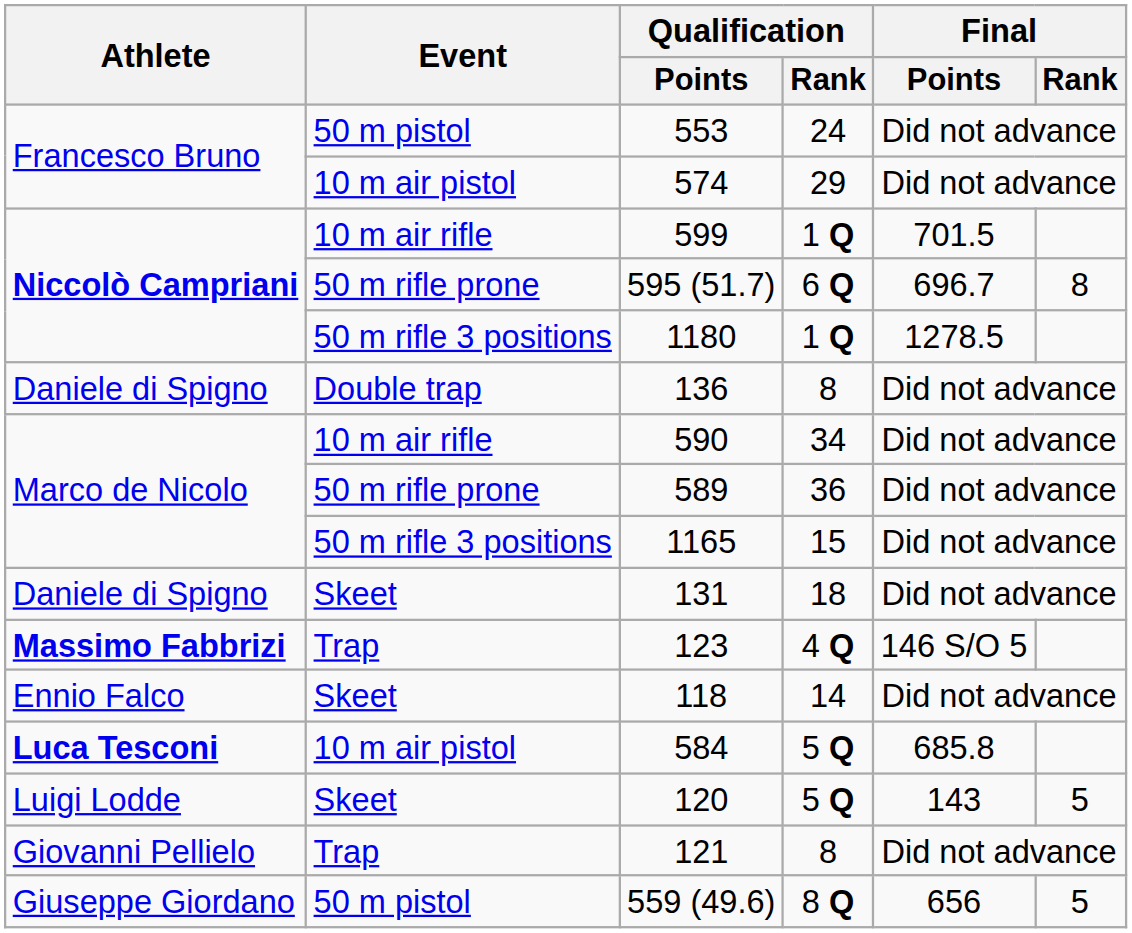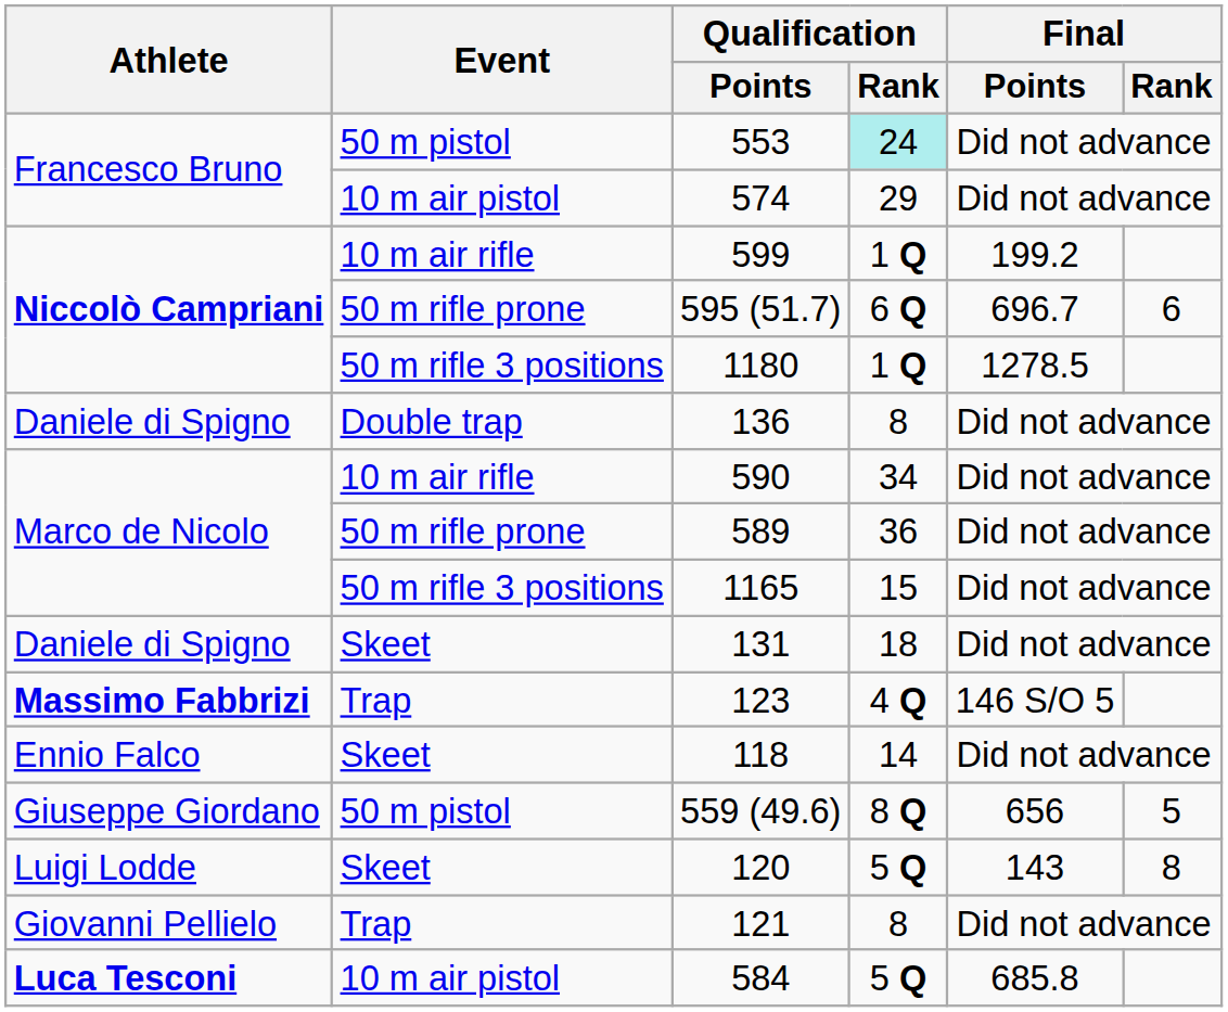 <table class="wikitable" style="font-size:90%">
 <tr>
 <th rowspan="2">Athlete</th>
 <th rowspan="2">Event</th>
 <th colspan=2>Qualification</th>
 <th colspan=2>Final</th>
 </tr>
 <tr style="font-size:95%">
 <th>Points</th>
 <th>Rank</th>
 <th>Points</th>
 <th>Rank</th>
 </tr>
 <tr align=center>
 <td align=left rowspan=2><a href='#'>Francesco Bruno</a></td>
 <td align=left><a href='#'>50 m pistol</a></td>
 <td>553</td>
-<td>24</td>
+<td style="background: paleturquoise;">24</td>
 <td colspan=2>Did not advance</td>
 </tr>
 <tr align=center>
 <td align=left><a href='#'>10 m air pistol</a></td>
 <td>574</td>
 <td>29</td>
 <td colspan=2>Did not advance</td>
 </tr>
 <tr align=center>
 <td align=left rowspan=3><strong><a href='#'>Niccolò Campriani</a></strong></td>
 <td align=left><a href='#'>10 m air rifle</a></td>
 <td>599</td>
 <td>1 <strong>Q</strong></td>
-<td>701.5</td>
+<td>199.2</td>
 <td></td>
 </tr>
 <tr align=center>
 <td align=left><a href='#'>50 m rifle prone</a></td>
 <td>595 (51.7)</td>
 <td>6 <strong>Q</strong></td>
 <td>696.7</td>
-<td>8</td>
+<td>6</td>
 </tr>
 <tr align=center>
 <td align=left><a href='#'>50 m rifle 3 positions</a></td>
 <td>1180 </td>
 <td>1 <strong>Q</strong></td>
 <td>1278.5 </td>
 <td></td>
 </tr>
 <tr align=center>
 <td align=left><a href='#'>Daniele di Spigno</a></td>
 <td align=left><a href='#'>Double trap</a></td>
 <td>136</td>
 <td>8</td>
 <td colspan=2>Did not advance</td>
 </tr>
 <tr align=center>
 <td align=left rowspan=3><a href='#'>Marco de Nicolo</a></td>
 <td align=left><a href='#'>10 m air rifle</a></td>
 <td>590</td>
 <td>34</td>
 <td colspan=2>Did not advance</td>
 </tr>
 <tr align=center>
 <td align=left><a href='#'>50 m rifle prone</a></td>
 <td>589</td>
 <td>36</td>
 <td colspan=2>Did not advance</td>
 </tr>
 <tr align=center>
 <td align=left><a href='#'>50 m rifle 3 positions</a></td>
 <td>1165</td>
 <td>15</td>
 <td colspan=2>Did not advance</td>
 </tr>
 <tr align=center>
 <td align=left><a href='#'>Daniele di Spigno</a></td>
 <td align=left><a href='#'>Skeet</a></td>
 <td>131</td>
 <td>18</td>
 <td colspan=2>Did not advance</td>
 </tr>
 <tr align=center>
 <td align=left><strong><a href='#'>Massimo Fabbrizi</a></strong></td>
 <td align=left><a href='#'>Trap</a></td>
 <td>123</td>
 <td>4 <strong>Q</strong></td>
 <td>146 S/O 5</td>
 <td></td>
 </tr>
 <tr align=center>
 <td align=left><a href='#'>Ennio Falco</a></td>
 <td align=left><a href='#'>Skeet</a></td>
 <td>118</td>
 <td>14</td>
 <td colspan=2>Did not advance</td>
 </tr>
 <tr align=center>
-<td align=left><strong><a href='#'>Luca Tesconi</a></strong></td>
-<td align=left><a href='#'>10 m air pistol</a></td>
-<td>584</td>
-<td>5 <strong>Q</strong></td>
-<td>685.8</td>
-<td></td>
+<td align=left><a href='#'>Giuseppe Giordano</a></td>
+<td align=left><a href='#'>50 m pistol</a></td>
+<td>559 (49.6)</td>
+<td>8 <strong>Q</strong></td>
+<td>656</td>
+<td>5</td>
 </tr>
 <tr align=center>
 <td align=left><a href='#'>Luigi Lodde</a></td>
 <td align=left><a href='#'>Skeet</a></td>
 <td>120</td>
 <td>5 <strong>Q</strong></td>
 <td>143</td>
-<td>5</td>
+<td>8</td>
 </tr>
 <tr align=center>
 <td align=left><a href='#'>Giovanni Pellielo</a></td>
 <td align=left><a href='#'>Trap</a></td>
 <td>121</td>
 <td>8</td>
 <td colspan=2>Did not advance</td>
 </tr>
 <tr align=center>
-<td align=left><a href='#'>Giuseppe Giordano</a></td>
-<td align=left><a href='#'>50 m pistol</a></td>
-<td>559 (49.6)</td>
-<td>8 <strong>Q</strong></td>
-<td>656</td>
-<td>5</td>
+<td align=left><strong><a href='#'>Luca Tesconi</a></strong></td>
+<td align=left><a href='#'>10 m air pistol</a></td>
+<td>584</td>
+<td>5 <strong>Q</strong></td>
+<td>685.8</td>
+<td></td>
 </tr>
 </table>
